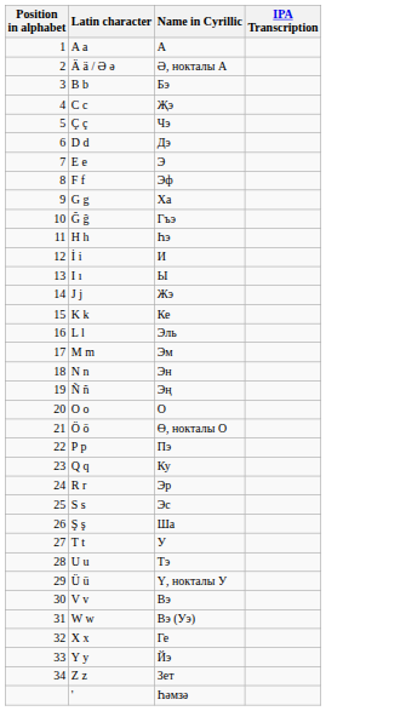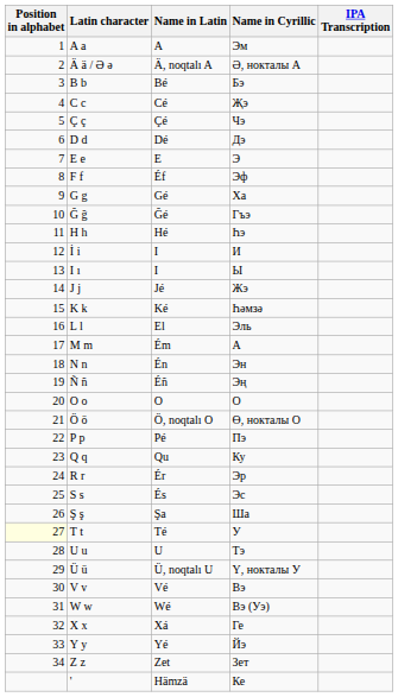 <table class="wikitable">
 <tr>
 <th>Position<br>in alphabet</th>
 <th>Latin character</th>
+<th>Name in Latin</th>
 <th>Name in Cyrillic</th>
 <th><a href='#'>IPA</a><br>Transcription</th>
 </tr>
 <tr>
 <td align=right>1</td>
 <td>A a</td>
-<td>А</td>
+<td>A</td>
+<td>Эм</td>
 <td></td>
 </tr>
 <tr>
 <td align=right>2</td>
 <td>Ä ä / Ə ə</td>
+<td>Ä, noqtalı A</td>
 <td>Ә, нокталы А</td>
 <td></td>
 </tr>
 <tr>
 <td align=right>3</td>
 <td>B b</td>
+<td>Bé</td>
 <td>Бэ</td>
 <td></td>
 </tr>
 <tr>
 <td align=right>4</td>
 <td>C c</td>
+<td>Cé</td>
 <td>Җэ</td>
 <td></td>
 </tr>
 <tr>
 <td align=right>5</td>
 <td>Ç ç</td>
+<td>Çé</td>
 <td>Чэ</td>
 <td></td>
 </tr>
 <tr>
 <td align=right>6</td>
 <td>D d</td>
+<td>Dé</td>
 <td>Дэ</td>
 <td></td>
 </tr>
 <tr>
 <td align=right>7</td>
 <td>E e</td>
+<td>E</td>
 <td>Э</td>
 <td></td>
 </tr>
 <tr>
 <td align=right>8</td>
 <td>F f</td>
+<td>Éf</td>
 <td>Эф</td>
 <td></td>
 </tr>
 <tr>
 <td align=right>9</td>
 <td>G g</td>
+<td>Gé</td>
 <td>Ха</td>
 <td></td>
 </tr>
 <tr>
 <td align=right>10</td>
 <td>Ğ ğ</td>
+<td>Ğé</td>
 <td>Гъэ</td>
 <td></td>
 </tr>
 <tr>
 <td align=right>11</td>
 <td>H h</td>
+<td>Hé</td>
 <td>Һэ</td>
 <td></td>
 </tr>
 <tr>
 <td align=right>12</td>
 <td>İ i</td>
+<td>I</td>
 <td>И</td>
 <td></td>
 </tr>
 <tr>
 <td align=right>13</td>
 <td>I ı</td>
+<td>I</td>
 <td>Ы</td>
 <td></td>
 </tr>
 <tr>
 <td align=right>14</td>
 <td>J j</td>
+<td>Jé</td>
 <td>Жэ</td>
 <td></td>
 </tr>
 <tr>
 <td align=right>15</td>
 <td>K k</td>
-<td>Ке</td>
+<td>Ké</td>
+<td>Һәмзә</td>
 <td></td>
 </tr>
 <tr>
 <td align=right>16</td>
 <td>L l</td>
+<td>El</td>
 <td>Эль</td>
 <td></td>
 </tr>
 <tr>
 <td align=right>17</td>
 <td>M m</td>
-<td>Эм</td>
+<td>Ém</td>
+<td>А</td>
 <td></td>
 </tr>
 <tr>
 <td align=right>18</td>
 <td>N n</td>
+<td>Én</td>
 <td>Эн</td>
 <td></td>
 </tr>
 <tr>
 <td align=right>19</td>
 <td>Ñ ñ</td>
+<td>Éñ</td>
 <td>Эң</td>
 <td></td>
 </tr>
 <tr>
 <td align=right>20</td>
 <td>O o</td>
+<td>O</td>
 <td>О</td>
 <td></td>
 </tr>
 <tr>
 <td align=right>21</td>
 <td>Ö ö</td>
+<td>Ö, noqtalı O</td>
 <td>Ө, нокталы О</td>
 <td></td>
 </tr>
 <tr>
 <td align=right>22</td>
 <td>P p</td>
+<td>Pé</td>
 <td>Пэ</td>
 <td></td>
 </tr>
 <tr>
 <td align=right>23</td>
 <td>Q q</td>
+<td>Qu</td>
 <td>Ку</td>
 <td></td>
 </tr>
 <tr>
 <td align=right>24</td>
 <td>R r</td>
+<td>Ér</td>
 <td>Эр</td>
 <td></td>
 </tr>
 <tr>
 <td align=right>25</td>
 <td>S s</td>
+<td>És</td>
 <td>Эс</td>
 <td></td>
 </tr>
 <tr>
 <td align=right>26</td>
 <td>Ş ş</td>
+<td>Şa</td>
 <td>Ша</td>
 <td></td>
 </tr>
 <tr>
-<td align=right>27</td>
+<td align=right style="background: lightyellow;">27</td>
 <td>T t</td>
+<td>Té</td>
 <td>У</td>
 <td></td>
 </tr>
 <tr>
 <td align=right>28</td>
 <td>U u</td>
+<td>U</td>
 <td>Тэ</td>
 <td></td>
 </tr>
 <tr>
 <td align=right>29</td>
 <td>Ü ü</td>
+<td>Ü, noqtalı U</td>
 <td>Ү, нокталы У</td>
 <td></td>
 </tr>
 <tr>
 <td align=right>30</td>
 <td>V v</td>
+<td>Vé</td>
 <td>Вэ</td>
 <td></td>
 </tr>
 <tr>
 <td align=right>31</td>
 <td>W w</td>
+<td>Wé</td>
 <td>Вэ (Уэ)</td>
 <td></td>
 </tr>
 <tr>
 <td align=right>32</td>
 <td>X x</td>
+<td>Xá</td>
 <td>Ге</td>
 <td></td>
 </tr>
 <tr>
 <td align=right>33</td>
 <td>Y y</td>
+<td>Yé</td>
 <td>Йэ</td>
 <td></td>
 </tr>
 <tr>
 <td align=right>34</td>
 <td>Z z</td>
+<td>Zet</td>
 <td>Зет</td>
 <td></td>
 </tr>
 <tr>
 <td> </td>
 <td>'</td>
-<td>Һәмзә</td>
+<td>Hämzä</td>
+<td>Ке</td>
 <td></td>
 </tr>
 </table>
